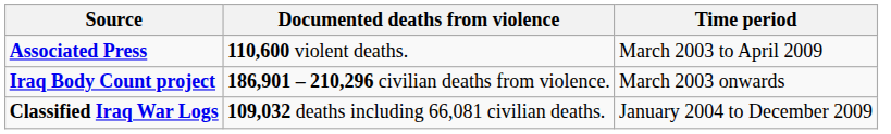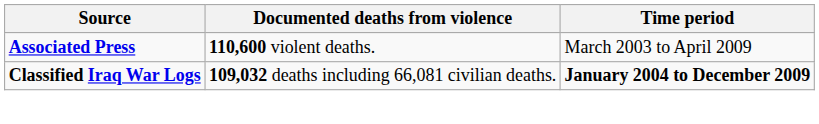 <table class="wikitable sortable">
 <tr>
 <th class="unsortable">Source</th>
 <th data-sort-type="number">Documented deaths from violence</th>
 <th class="unsortable">Time period</th>
 </tr>
 <tr valign=top>
 <td><strong><a href='#'>Associated Press</a></strong></td>
 <td><strong>110,600</strong> violent deaths.</td>
 <td>March 2003 to April 2009</td>
 </tr>
 <tr valign=top>
-<td><strong><a href='#'>Iraq Body Count project</a></strong></td>
-<td><strong>186,901 – 210,296 </strong> civilian deaths from violence.</td>
-<td>March 2003 onwards</td>
-</tr>
-<tr valign=top>
 <td><strong>Classified <a href='#'>Iraq War Logs</a></strong></td>
 <td><strong>109,032</strong> deaths including 66,081 civilian deaths.</td>
-<td>January 2004 to December 2009</td>
+<td><strong>January 2004 to December 2009</strong></td>
 </tr>
 </table>
